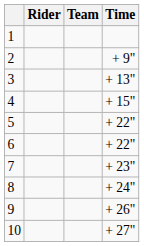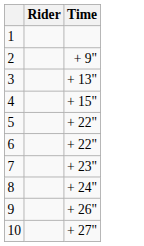 <table class="wikitable">
 <tr>
 <th></th>
 <th>Rider</th>
-<th>Team</th>
 <th>Time</th>
 </tr>
 <tr>
 <td>1</td>
 <td> </td>
-<td></td>
 <td align="right"></td>
 </tr>
 <tr>
 <td>2</td>
-<td></td>
 <td></td>
 <td align="right">+ 9"</td>
 </tr>
 <tr>
 <td>3</td>
 <td></td>
-<td></td>
 <td align="right">+ 13"</td>
 </tr>
 <tr>
 <td>4</td>
-<td></td>
 <td></td>
 <td align="right">+ 15"</td>
 </tr>
 <tr>
 <td>5</td>
 <td></td>
-<td></td>
 <td align="right">+ 22"</td>
 </tr>
 <tr>
 <td>6</td>
-<td></td>
 <td></td>
 <td align="right">+ 22"</td>
 </tr>
 <tr>
 <td>7</td>
 <td></td>
-<td></td>
 <td align="right">+ 23"</td>
 </tr>
 <tr>
 <td>8</td>
-<td></td>
 <td></td>
 <td align="right">+ 24"</td>
 </tr>
 <tr>
 <td>9</td>
 <td></td>
-<td></td>
 <td align="right">+ 26"</td>
 </tr>
 <tr>
 <td>10</td>
 <td></td>
-<td></td>
 <td align="right">+ 27"</td>
 </tr>
 </table>
